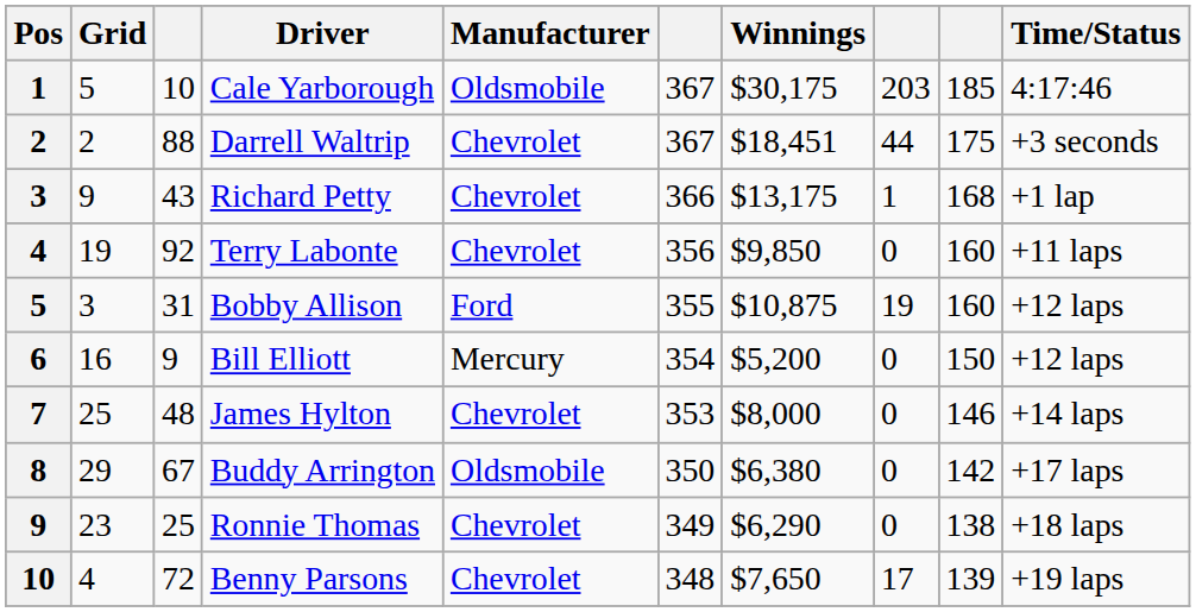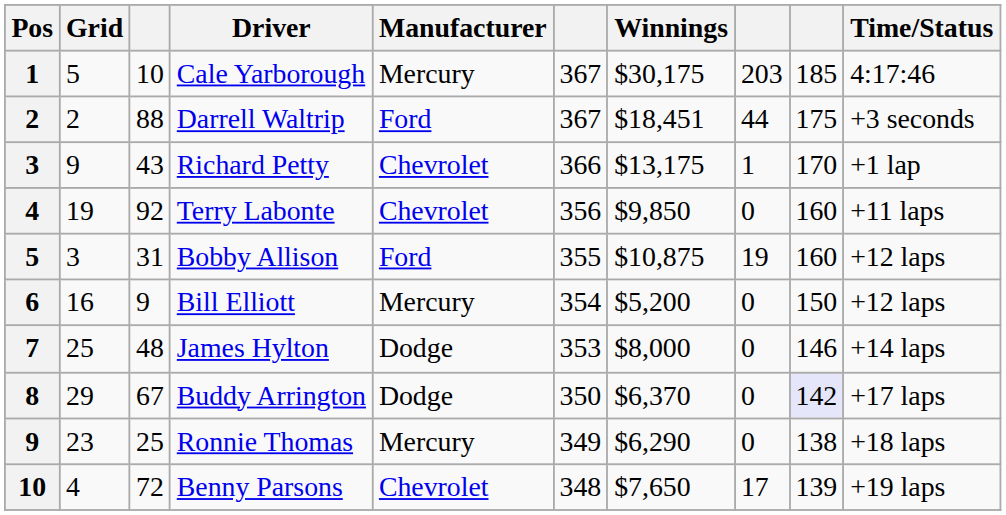 <table class="sortable wikitable" style="font-size:95%">
 <tr>
 <th>Pos</th>
 <th>Grid</th>
 <th></th>
 <th>Driver</th>
 <th>Manufacturer</th>
 <th></th>
 <th>Winnings</th>
 <th></th>
 <th></th>
 <th>Time/Status</th>
 </tr>
 <tr>
 <th>1</th>
 <td>5</td>
 <td>10</td>
 <td><a href='#'>Cale Yarborough</a></td>
-<td><a href='#'>Oldsmobile</a></td>
+<td>Mercury</td>
 <td>367</td>
 <td>$30,175</td>
 <td>203</td>
 <td>185</td>
 <td>4:17:46</td>
 </tr>
 <tr>
 <th>2</th>
 <td>2</td>
 <td>88</td>
 <td><a href='#'>Darrell Waltrip</a></td>
-<td><a href='#'>Chevrolet</a></td>
+<td><a href='#'>Ford</a></td>
 <td>367</td>
 <td>$18,451</td>
 <td>44</td>
 <td>175</td>
 <td>+3 seconds</td>
 </tr>
 <tr>
 <th>3</th>
 <td>9</td>
 <td>43</td>
 <td><a href='#'>Richard Petty</a></td>
 <td><a href='#'>Chevrolet</a></td>
 <td>366</td>
 <td>$13,175</td>
 <td>1</td>
-<td>168</td>
+<td>170</td>
 <td>+1 lap</td>
 </tr>
 <tr>
 <th>4</th>
 <td>19</td>
 <td>92</td>
 <td><a href='#'>Terry Labonte</a></td>
 <td><a href='#'>Chevrolet</a></td>
 <td>356</td>
 <td>$9,850</td>
 <td>0</td>
 <td>160</td>
 <td>+11 laps</td>
 </tr>
 <tr>
 <th>5</th>
 <td>3</td>
 <td>31</td>
 <td><a href='#'>Bobby Allison</a></td>
 <td><a href='#'>Ford</a></td>
 <td>355</td>
 <td>$10,875</td>
 <td>19</td>
 <td>160</td>
 <td>+12 laps</td>
 </tr>
 <tr>
 <th>6</th>
 <td>16</td>
 <td>9</td>
 <td><a href='#'>Bill Elliott</a></td>
 <td>Mercury</td>
 <td>354</td>
 <td>$5,200</td>
 <td>0</td>
 <td>150</td>
 <td>+12 laps</td>
 </tr>
 <tr>
 <th>7</th>
 <td>25</td>
 <td>48</td>
 <td><a href='#'>James Hylton</a></td>
-<td><a href='#'>Chevrolet</a></td>
+<td>Dodge</td>
 <td>353</td>
 <td>$8,000</td>
 <td>0</td>
 <td>146</td>
 <td>+14 laps</td>
 </tr>
 <tr>
 <th>8</th>
 <td>29</td>
 <td>67</td>
 <td><a href='#'>Buddy Arrington</a></td>
-<td><a href='#'>Oldsmobile</a></td>
+<td>Dodge</td>
 <td>350</td>
-<td>$6,380</td>
+<td>$6,370</td>
 <td>0</td>
-<td>142</td>
+<td style="background: lavender;">142</td>
 <td>+17 laps</td>
 </tr>
 <tr>
 <th>9</th>
 <td>23</td>
 <td>25</td>
 <td><a href='#'>Ronnie Thomas</a></td>
-<td><a href='#'>Chevrolet</a></td>
+<td>Mercury</td>
 <td>349</td>
 <td>$6,290</td>
 <td>0</td>
 <td>138</td>
 <td>+18 laps</td>
 </tr>
 <tr>
 <th>10</th>
 <td>4</td>
 <td>72</td>
 <td><a href='#'>Benny Parsons</a></td>
 <td><a href='#'>Chevrolet</a></td>
 <td>348</td>
 <td>$7,650</td>
 <td>17</td>
 <td>139</td>
 <td>+19 laps</td>
 </tr>
 </table>
